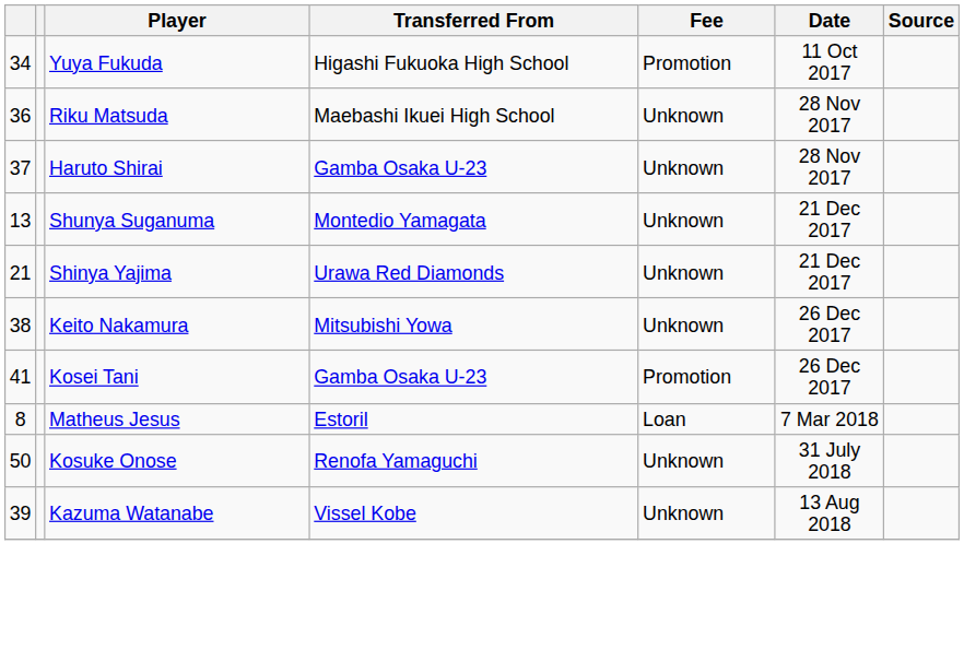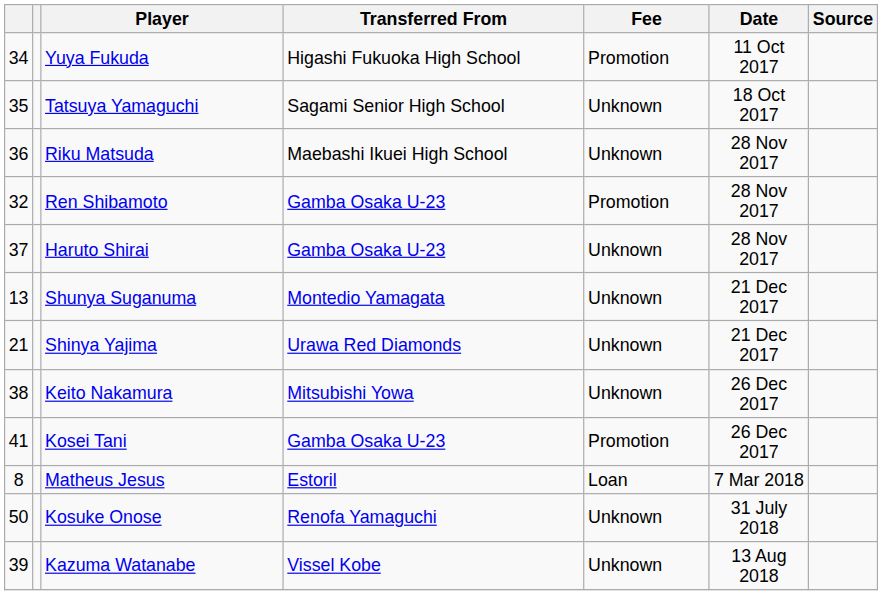 <table class="wikitable plainrowheaders sortable" style="font-size:95%">
 <tr>
 <th></th>
 <th></th>
 <th scope="col" style="width:200px;">Player</th>
 <th scope="col" style="width:250px;">Transferred From</th>
 <th scope="col" style="width:100px;">Fee</th>
 <th scope="col" style="width:78px;">Date</th>
 <th>Source</th>
 </tr>
 <tr>
 <td align=center>34</td>
 <td align=center></td>
 <td> <a href='#'>Yuya Fukuda</a></td>
 <td> Higashi Fukuoka High School</td>
 <td align=left>Promotion</td>
 <td align=center>11 Oct 2017</td>
 <td align=center></td>
 </tr>
 <tr>
+<td align=center>35</td>
+<td align=center></td>
+<td> <a href='#'>Tatsuya Yamaguchi</a></td>
+<td> Sagami Senior High School</td>
+<td align=left>Unknown</td>
+<td align=center>18 Oct 2017</td>
+<td align=center></td>
+</tr>
+<tr>
 <td align=center>36</td>
 <td align=center></td>
 <td> <a href='#'>Riku Matsuda</a></td>
 <td> Maebashi Ikuei High School</td>
 <td align=left>Unknown</td>
+<td align=center>28 Nov 2017</td>
+<td align=center></td>
+</tr>
+<tr>
+<td align=center>32</td>
+<td align=center></td>
+<td> <a href='#'>Ren Shibamoto</a></td>
+<td> <a href='#'>Gamba Osaka U-23</a></td>
+<td align=left>Promotion</td>
 <td align=center>28 Nov 2017</td>
 <td align=center></td>
 </tr>
 <tr>
 <td align=center>37</td>
 <td align=center></td>
 <td> <a href='#'>Haruto Shirai</a></td>
 <td> <a href='#'>Gamba Osaka U-23</a></td>
 <td align=left>Unknown</td>
 <td align=center>28 Nov 2017</td>
 <td align=center></td>
 </tr>
 <tr>
 <td align=center>13</td>
 <td align=center></td>
 <td> <a href='#'>Shunya Suganuma</a></td>
 <td> <a href='#'>Montedio Yamagata</a></td>
 <td align=left>Unknown</td>
 <td align=center>21 Dec 2017</td>
 <td align=center></td>
 </tr>
 <tr>
 <td align=center>21</td>
 <td align=center></td>
 <td> <a href='#'>Shinya Yajima</a></td>
 <td> <a href='#'>Urawa Red Diamonds</a></td>
 <td align=left>Unknown</td>
 <td align=center>21 Dec 2017</td>
 <td align=center></td>
 </tr>
 <tr>
 <td align=center>38</td>
 <td align=center></td>
 <td> <a href='#'>Keito Nakamura</a></td>
 <td> <a href='#'>Mitsubishi Yowa</a></td>
 <td align=left>Unknown</td>
 <td align=center>26 Dec 2017</td>
 <td align=center></td>
 </tr>
 <tr>
 <td align=center>41</td>
 <td align=center></td>
 <td> <a href='#'>Kosei Tani</a></td>
 <td> <a href='#'>Gamba Osaka U-23</a></td>
 <td align=left>Promotion</td>
 <td align=center>26 Dec 2017</td>
 <td align=center></td>
 </tr>
 <tr>
 <td align=center>8</td>
 <td align=center></td>
 <td> <a href='#'>Matheus Jesus</a></td>
 <td> <a href='#'>Estoril</a></td>
 <td align=left>Loan</td>
 <td align=center>7 Mar 2018</td>
 <td align=center></td>
 </tr>
 <tr>
 <td align=center>50</td>
 <td align=center></td>
 <td> <a href='#'>Kosuke Onose</a></td>
 <td> <a href='#'>Renofa Yamaguchi</a></td>
 <td align=left>Unknown</td>
 <td align=center>31 July 2018</td>
 <td align=center></td>
 </tr>
 <tr>
 <td align=center>39</td>
 <td align=center></td>
 <td> <a href='#'>Kazuma Watanabe</a></td>
 <td> <a href='#'>Vissel Kobe</a></td>
 <td align=left>Unknown</td>
 <td align=center>13 Aug 2018</td>
 <td align=center></td>
 </tr>
 <tr>
 </tr>
 </table>
